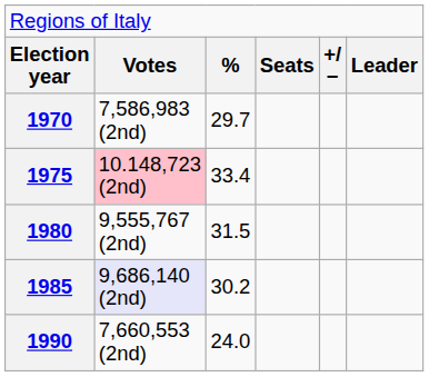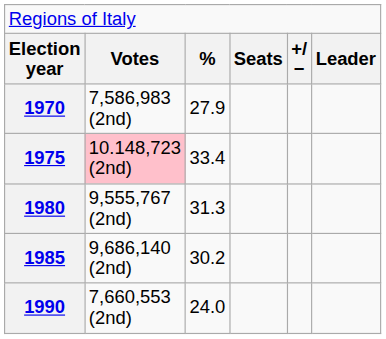 <table class=wikitable style="width:50%; border:1px #AAAAFF solid">
 <tr>
 <td colspan=6><a href='#'>Regions of Italy</a></td>
 </tr>
 <tr>
 <th width=13%>Election year</th>
 <th width=16%>Votes</th>
 <th width=6%>%</th>
 <th width=1%>Seats</th>
 <th width=8%>+/−</th>
 <th width=19%>Leader</th>
 </tr>
 <tr>
 <th><a href='#'>1970</a></th>
 <td>7,586,983 (2nd)</td>
-<td>29.7</td>
+<td>27.9</td>
 <td></td>
 <td></td>
 <td></td>
 </tr>
 <tr>
 <th><a href='#'>1975</a></th>
 <td style="background: pink;">10.148,723 (2nd)</td>
 <td>33.4</td>
 <td></td>
 <td></td>
 <td></td>
 </tr>
 <tr>
 <th><a href='#'>1980</a></th>
 <td>9,555,767 (2nd)</td>
-<td>31.5</td>
+<td>31.3</td>
 <td></td>
 <td></td>
 <td></td>
 </tr>
 <tr>
 <th><a href='#'>1985</a></th>
-<td style="background: lavender;">9,686,140 (2nd)</td>
+<td>9,686,140 (2nd)</td>
 <td>30.2</td>
 <td></td>
 <td></td>
 <td></td>
 </tr>
 <tr>
 <th><a href='#'>1990</a></th>
 <td>7,660,553 (2nd)</td>
 <td>24.0</td>
 <td></td>
 <td></td>
 <td></td>
 </tr>
 </table>
